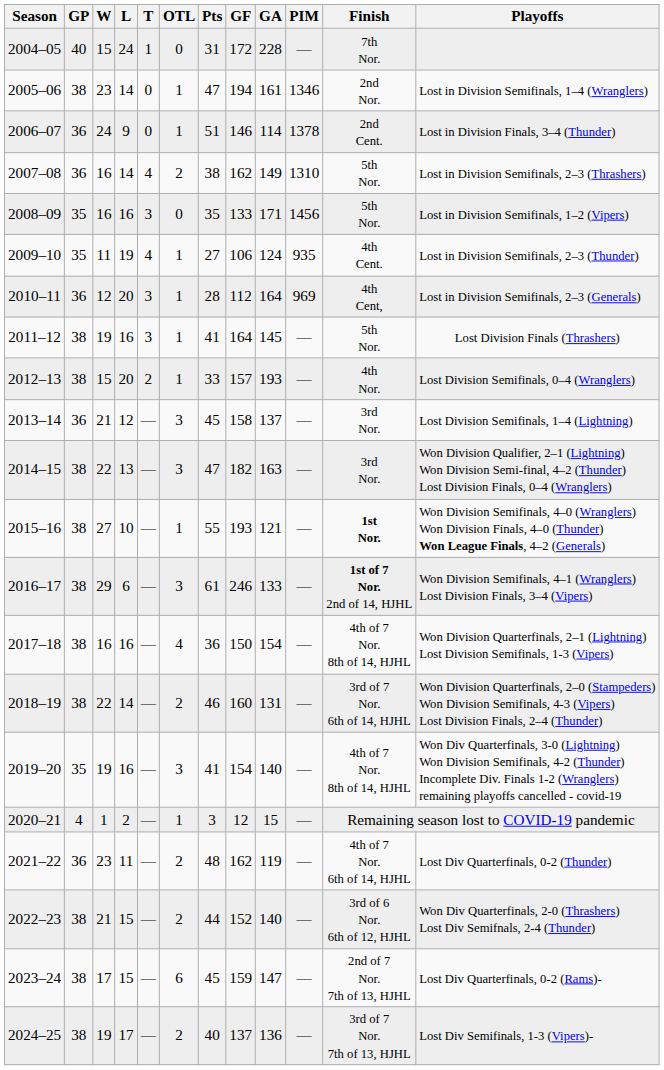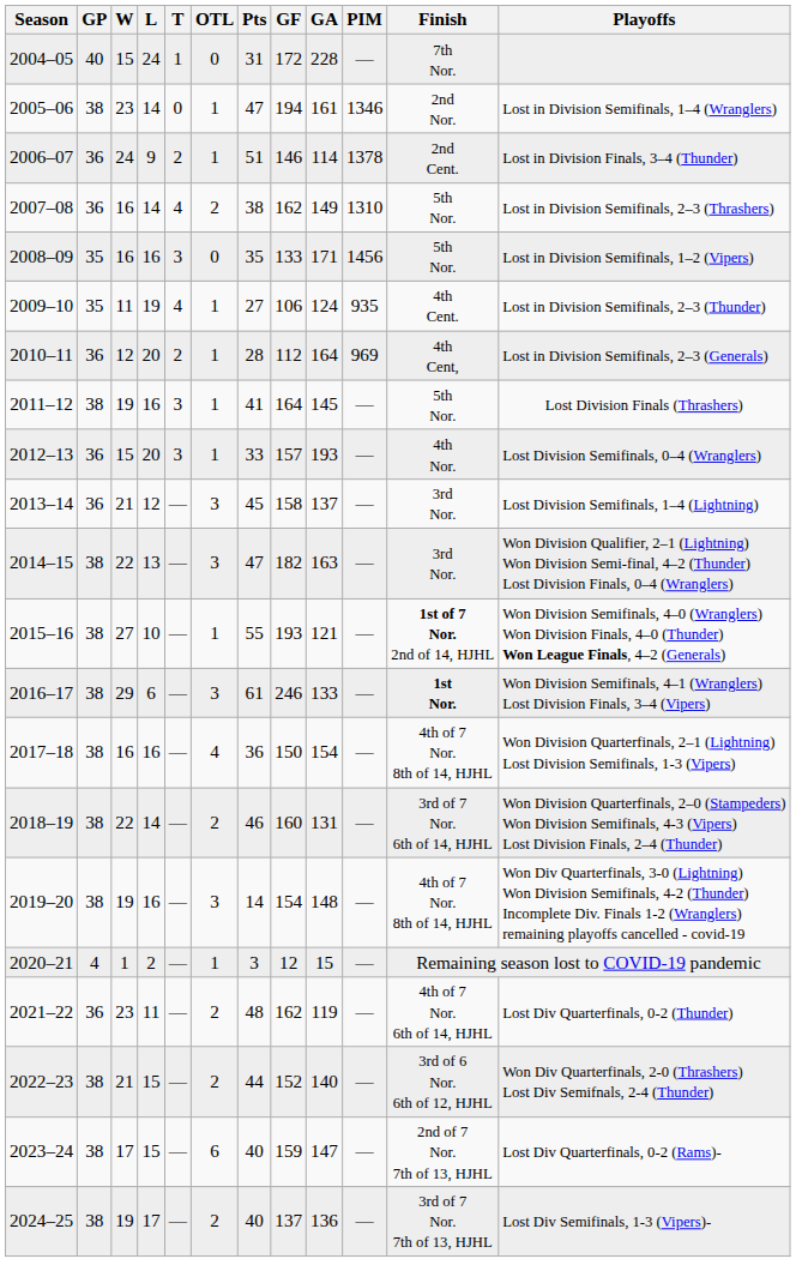 <table class="wikitable" style="text-align:center">
 <tr>
 <th>Season</th>
 <th>GP</th>
 <th>W</th>
 <th>L</th>
 <th>T</th>
 <th>OTL</th>
 <th>Pts</th>
 <th>GF</th>
 <th>GA</th>
 <th>PIM</th>
 <th>Finish</th>
 <th>Playoffs</th>
 </tr>
 <tr bgcolor="#eeeeee">
 <td>2004–05</td>
 <td>40</td>
 <td>15</td>
 <td>24</td>
 <td>1</td>
 <td>0</td>
 <td>31</td>
 <td>172</td>
 <td>228</td>
 <td>—</td>
 <td><small> 7th<br> Nor.</small></td>
 <td align=left></td>
 </tr>
 <tr>
 <td>2005–06</td>
 <td>38</td>
 <td>23</td>
 <td>14</td>
 <td>0</td>
 <td>1</td>
 <td>47</td>
 <td>194</td>
 <td>161</td>
 <td>1346</td>
 <td><small>2nd<br> Nor. </small></td>
 <td align=left><small> Lost in Division Semifinals, 1–4 (<a href='#'>Wranglers</a>)</small></td>
 </tr>
 <tr bgcolor="#eeeeee">
 <td>2006–07</td>
 <td>36</td>
 <td>24</td>
 <td>9</td>
-<td>0</td>
+<td>2</td>
 <td>1</td>
 <td>51</td>
 <td>146</td>
 <td>114</td>
 <td>1378</td>
 <td><small>2nd<br> Cent. </small></td>
 <td align=left><small>Lost in Division Finals, 3–4 (<a href='#'>Thunder</a>)</small></td>
 </tr>
 <tr>
 <td>2007–08</td>
 <td>36</td>
 <td>16</td>
 <td>14</td>
 <td>4</td>
 <td>2</td>
 <td>38</td>
 <td>162</td>
 <td>149</td>
 <td>1310</td>
 <td><small> 5th<br> Nor.</small></td>
 <td align=left><small> Lost in Division Semifinals, 2–3 (<a href='#'>Thrashers</a>)</small></td>
 </tr>
 <tr bgcolor="#eeeeee">
 <td>2008–09</td>
 <td>35</td>
 <td>16</td>
 <td>16</td>
 <td>3</td>
 <td>0</td>
 <td>35</td>
 <td>133</td>
 <td>171</td>
 <td>1456</td>
 <td><small> 5th<br> Nor.</small></td>
 <td align=left><small>Lost in Division Semifinals, 1–2 (<a href='#'>Vipers</a>)</small></td>
 </tr>
 <tr>
 <td>2009–10</td>
 <td>35</td>
 <td>11</td>
 <td>19</td>
 <td>4</td>
 <td>1</td>
 <td>27</td>
 <td>106</td>
 <td>124</td>
 <td>935</td>
 <td><small>4th<br> Cent.</small></td>
 <td align=left><small> Lost in Division Semifinals, 2–3 (<a href='#'>Thunder</a>)</small></td>
 </tr>
 <tr bgcolor="#eeeeee">
 <td>2010–11</td>
 <td>36</td>
 <td>12</td>
 <td>20</td>
-<td>3</td>
+<td>2</td>
 <td>1</td>
 <td>28</td>
 <td>112</td>
 <td>164</td>
 <td>969</td>
 <td><small>4th<br> Cent, </small></td>
 <td align=left><small>Lost in Division Semifinals, 2–3 (<a href='#'>Generals</a>)</small></td>
 </tr>
 <tr>
 <td>2011–12</td>
 <td>38</td>
 <td>19</td>
 <td>16</td>
 <td>3</td>
 <td>1</td>
 <td>41</td>
 <td>164</td>
 <td>145</td>
 <td>—</td>
 <td><small> 5th<br> Nor.</small></td>
 <td><small> Lost Division Finals (<a href='#'>Thrashers</a>)</small></td>
 </tr>
 <tr bgcolor="#eeeeee">
 <td>2012–13</td>
-<td>38</td>
+<td>36</td>
 <td>15</td>
 <td>20</td>
-<td>2</td>
+<td>3</td>
 <td>1</td>
 <td>33</td>
 <td>157</td>
 <td>193</td>
 <td>—</td>
 <td><small>4th<br> Nor.</small></td>
 <td align=left><small> Lost Division Semifinals, 0–4 (<a href='#'>Wranglers</a>)</small></td>
 </tr>
 <tr>
 <td>2013–14</td>
 <td>36</td>
 <td>21</td>
 <td>12</td>
 <td>—</td>
 <td>3</td>
 <td>45</td>
 <td>158</td>
 <td>137</td>
 <td>—</td>
 <td><small> 3rd<br> Nor. </small></td>
 <td align=left><small>Lost Division Semifinals, 1–4 (<a href='#'>Lightning</a>)</small></td>
 </tr>
 <tr bgcolor="#eeeeee">
 <td>2014–15</td>
 <td>38</td>
 <td>22</td>
 <td>13</td>
 <td>—</td>
 <td>3</td>
 <td>47</td>
 <td>182</td>
 <td>163</td>
 <td>—</td>
 <td><small>3rd<br> Nor. </small></td>
 <td align=left><small>Won Division Qualifier, 2–1 (<a href='#'>Lightning</a>)<br>Won Division Semi-final, 4–2 (<a href='#'>Thunder</a>)<br>Lost Division Finals, 0–4 (<a href='#'>Wranglers</a>)</small></td>
 </tr>
 <tr>
 <td>2015–16</td>
 <td>38</td>
 <td>27</td>
 <td>10</td>
 <td>—</td>
 <td>1</td>
 <td>55</td>
 <td>193</td>
 <td>121</td>
 <td>—</td>
-<td><small> <strong>1st<br> Nor.</strong></small></td>
+<td><small><strong>1st of 7<br> Nor.</strong><br>2nd of 14, HJHL </small></td>
 <td align=left><small> Won Division Semifinals, 4–0 (<a href='#'>Wranglers</a>)<br> Won Division Finals, 4–0 (<a href='#'>Thunder</a>)<br><strong>Won League Finals</strong>, 4–2 (<a href='#'>Generals</a>)</small></td>
 </tr>
 <tr bgcolor="#eeeeee">
 <td>2016–17</td>
 <td>38</td>
 <td>29</td>
 <td>6</td>
 <td>—</td>
 <td>3</td>
 <td>61</td>
 <td>246</td>
 <td>133</td>
 <td>—</td>
-<td><small><strong>1st of 7<br> Nor.</strong><br>2nd of 14, HJHL </small></td>
+<td><small> <strong>1st<br> Nor.</strong></small></td>
 <td align=left><small>Won Division Semifinals, 4–1 (<a href='#'>Wranglers</a>)<br>Lost Division Finals, 3–4 (<a href='#'>Vipers</a>)</small></td>
 </tr>
 <tr>
 <td>2017–18</td>
 <td>38</td>
 <td>16</td>
 <td>16</td>
 <td>—</td>
 <td>4</td>
 <td>36</td>
 <td>150</td>
 <td>154</td>
 <td>—</td>
 <td><small> 4th of 7<br> Nor.<br>8th of 14, HJHL</small></td>
 <td align=left><small> Won Division Quarterfinals, 2–1 (<a href='#'>Lightning</a>)<br>Lost Division Semifinals, 1-3 (<a href='#'>Vipers</a>)</small></td>
 </tr>
 <tr bgcolor="#eeeeee">
 <td>2018–19</td>
 <td>38</td>
 <td>22</td>
 <td>14</td>
 <td>—</td>
 <td>2</td>
 <td>46</td>
 <td>160</td>
 <td>131</td>
 <td>—</td>
 <td><small> 3rd of 7<br> Nor.<br>6th of 14, HJHL</small></td>
 <td align=left><small> Won Division Quarterfinals, 2–0 (<a href='#'>Stampeders</a>)<br>Won Division Semifinals, 4-3 (<a href='#'>Vipers</a>)<br>Lost Division Finals, 2–4 (<a href='#'>Thunder</a>)</small></td>
 </tr>
 <tr>
 <td>2019–20</td>
-<td>35</td>
+<td>38</td>
 <td>19</td>
 <td>16</td>
 <td>—</td>
 <td>3</td>
-<td>41</td>
+<td>14</td>
 <td>154</td>
-<td>140</td>
+<td>148</td>
 <td>—</td>
 <td><small> 4th of 7<br> Nor.<br>8th of 14, HJHL</small></td>
 <td align=left><small> Won Div Quarterfinals, 3-0 (<a href='#'>Lightning</a>)<br>Won Division Semifinals, 4-2 (<a href='#'>Thunder</a>)<br>Incomplete Div. Finals 1-2 (<a href='#'>Wranglers</a>)<br>remaining playoffs cancelled - covid-19</small></td>
 </tr>
 <tr bgcolor="#eeeeee">
 <td>2020–21</td>
 <td>4</td>
 <td>1</td>
 <td>2</td>
 <td>—</td>
 <td>1</td>
 <td>3</td>
 <td>12</td>
 <td>15</td>
 <td>—</td>
 <td colspan="3">Remaining season lost to <a href='#'>COVID-19</a> pandemic</td>
 </tr>
 <tr>
 <td>2021–22</td>
 <td>36</td>
 <td>23</td>
 <td>11</td>
 <td>—</td>
 <td>2</td>
 <td>48</td>
 <td>162</td>
 <td>119</td>
 <td>—</td>
 <td><small> 4th of 7<br> Nor.<br>6th of 14, HJHL</small></td>
 <td align=left><small> Lost Div Quarterfinals, 0-2 (<a href='#'>Thunder</a>)</small></td>
 </tr>
 <tr bgcolor="#eeeeee">
 <td>2022–23</td>
 <td>38</td>
 <td>21</td>
 <td>15</td>
 <td>—</td>
 <td>2</td>
 <td>44</td>
 <td>152</td>
 <td>140</td>
 <td>—</td>
 <td><small> 3rd of 6<br> Nor.<br>6th of 12, HJHL</small></td>
 <td align=left><small> Won Div Quarterfinals, 2-0 (<a href='#'>Thrashers</a>)<br>Lost Div Semifnals, 2-4 (<a href='#'>Thunder</a>)</small></td>
 </tr>
 <tr>
 <td>2023–24</td>
 <td>38</td>
 <td>17</td>
 <td>15</td>
 <td>—</td>
 <td>6</td>
-<td>45</td>
+<td>40</td>
 <td>159</td>
 <td>147</td>
 <td>—</td>
 <td><small> 2nd of 7<br> Nor.<br>7th of 13, HJHL</small></td>
 <td align=left><small> Lost Div Quarterfinals, 0-2 (<a href='#'>Rams</a>)-</small></td>
 </tr>
 <tr bgcolor="#eeeeee">
 <td>2024–25</td>
 <td>38</td>
 <td>19</td>
 <td>17</td>
 <td>—</td>
 <td>2</td>
 <td>40</td>
 <td>137</td>
 <td>136</td>
 <td>—</td>
 <td><small> 3rd of 7<br> Nor.<br>7th of 13, HJHL</small></td>
 <td align=left><small> Lost Div Semifinals, 1-3 (<a href='#'>Vipers</a>)-</small></td>
 </tr>
 </table>
